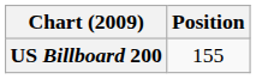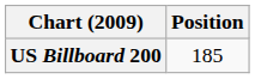 <table class="wikitable plainrowheaders" style="text-align:center">
 <tr>
 <th scope="col">Chart (2009)</th>
 <th scope="col">Position</th>
 </tr>
 <tr>
 <th scope="row">US <em>Billboard</em> 200</th>
-<td>155</td>
+<td>185</td>
 </tr>
 </table>
